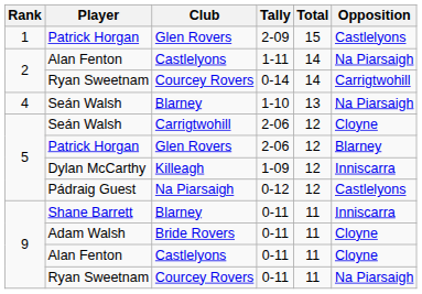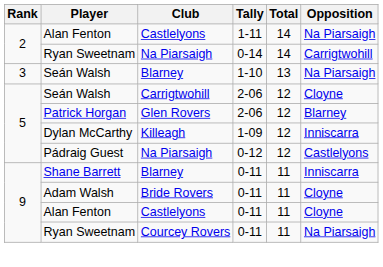 <table class="wikitable">
 <tr>
 <th>Rank</th>
 <th>Player</th>
 <th>Club</th>
 <th>Tally</th>
 <th>Total</th>
 <th>Opposition</th>
-</tr>
-<tr>
-<td rowspan="1" style="text-align:center;">1</td>
-<td><a href='#'>Patrick Horgan</a></td>
-<td><a href='#'>Glen Rovers</a></td>
-<td align=center>2-09</td>
-<td align=center>15</td>
-<td><a href='#'>Castlelyons</a></td>
 </tr>
 <tr>
 <td rowspan="2" style="text-align:center;">2</td>
 <td>Alan Fenton</td>
 <td><a href='#'>Castlelyons</a></td>
 <td align=center>1-11</td>
 <td align=center>14</td>
 <td><a href='#'>Na Piarsaigh</a></td>
 </tr>
 <tr>
 <td>Ryan Sweetnam</td>
-<td><a href='#'>Courcey Rovers</a></td>
+<td><a href='#'>Na Piarsaigh</a></td>
 <td align=center>0-14</td>
 <td align=center>14</td>
 <td><a href='#'>Carrigtwohill</a></td>
 </tr>
 <tr>
-<td rowspan="1" style="text-align:center;">4</td>
+<td rowspan="1" style="text-align:center;">3</td>
 <td>Seán Walsh</td>
 <td><a href='#'>Blarney</a></td>
 <td align=center>1-10</td>
 <td align=center>13</td>
 <td><a href='#'>Na Piarsaigh</a></td>
 </tr>
 <tr>
 <td rowspan="4" style="text-align:center;">5</td>
 <td>Seán Walsh</td>
 <td><a href='#'>Carrigtwohill</a></td>
 <td align=center>2-06</td>
 <td align=center>12</td>
 <td><a href='#'>Cloyne</a></td>
 </tr>
 <tr>
 <td><a href='#'>Patrick Horgan</a></td>
 <td><a href='#'>Glen Rovers</a></td>
 <td align=center>2-06</td>
 <td align=center>12</td>
 <td><a href='#'>Blarney</a></td>
 </tr>
 <tr>
 <td>Dylan McCarthy</td>
 <td><a href='#'>Killeagh</a></td>
 <td align=center>1-09</td>
 <td align=center>12</td>
 <td><a href='#'>Inniscarra</a></td>
 </tr>
 <tr>
 <td>Pádraig Guest</td>
 <td><a href='#'>Na Piarsaigh</a></td>
 <td align=center>0-12</td>
 <td align=center>12</td>
 <td><a href='#'>Castlelyons</a></td>
 </tr>
 <tr>
 <td rowspan="4" style="text-align:center;">9</td>
 <td><a href='#'>Shane Barrett</a></td>
 <td><a href='#'>Blarney</a></td>
 <td align=center>0-11</td>
 <td align=center>11</td>
 <td><a href='#'>Inniscarra</a></td>
 </tr>
 <tr>
 <td>Adam Walsh</td>
 <td><a href='#'>Bride Rovers</a></td>
 <td align=center>0-11</td>
 <td align=center>11</td>
 <td><a href='#'>Cloyne</a></td>
 </tr>
 <tr>
 <td>Alan Fenton</td>
 <td><a href='#'>Castlelyons</a></td>
 <td align=center>0-11</td>
 <td align=center>11</td>
 <td><a href='#'>Cloyne</a></td>
 </tr>
 <tr>
 <td>Ryan Sweetnam</td>
 <td><a href='#'>Courcey Rovers</a></td>
 <td align=center>0-11</td>
 <td align=center>11</td>
 <td><a href='#'>Na Piarsaigh</a></td>
 </tr>
 </table>
